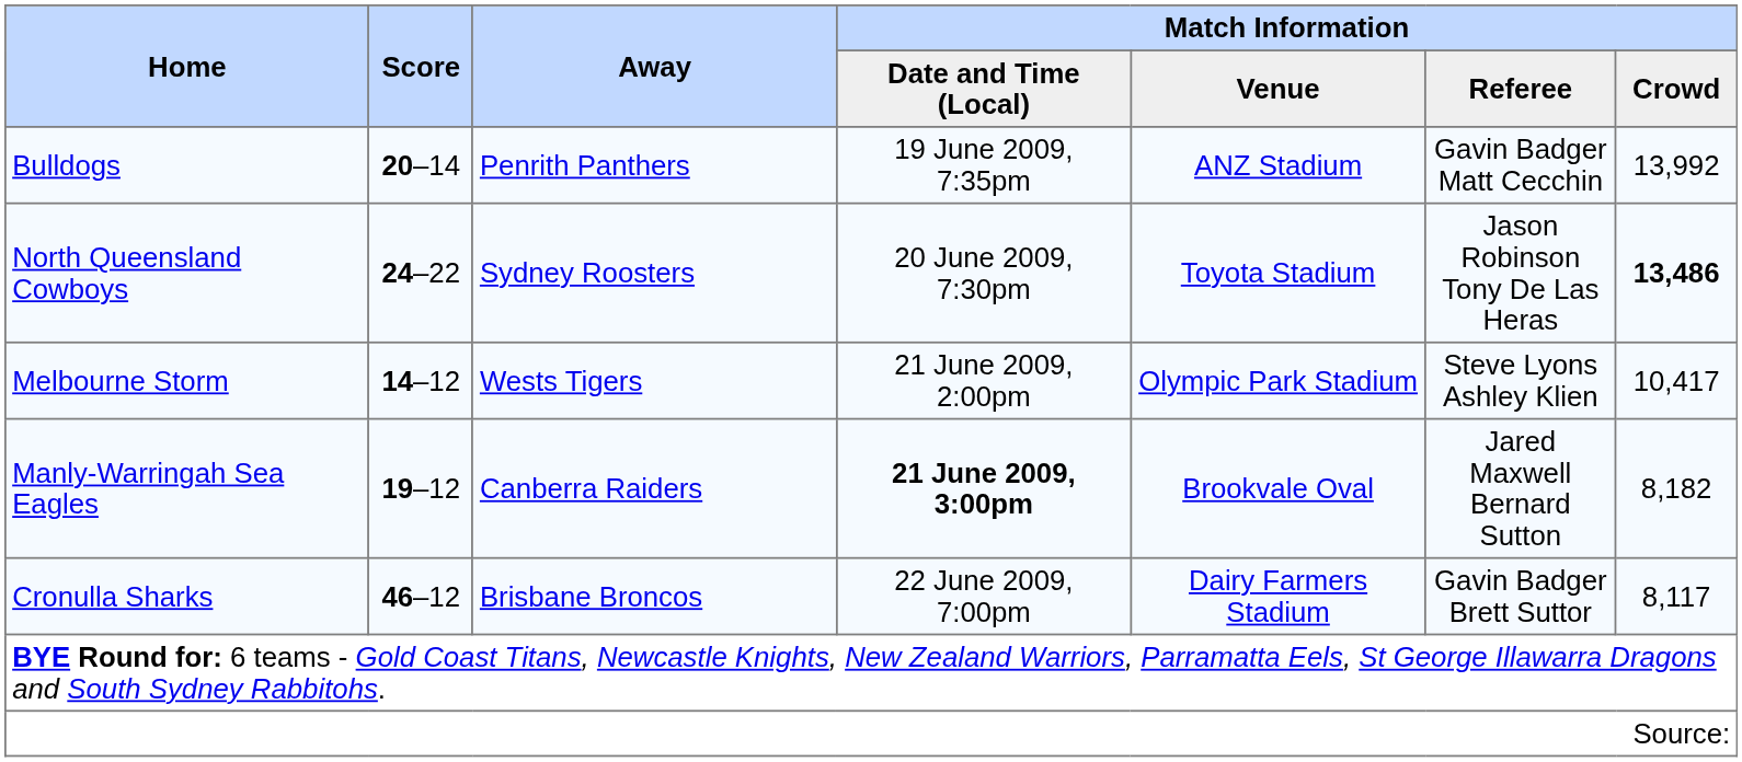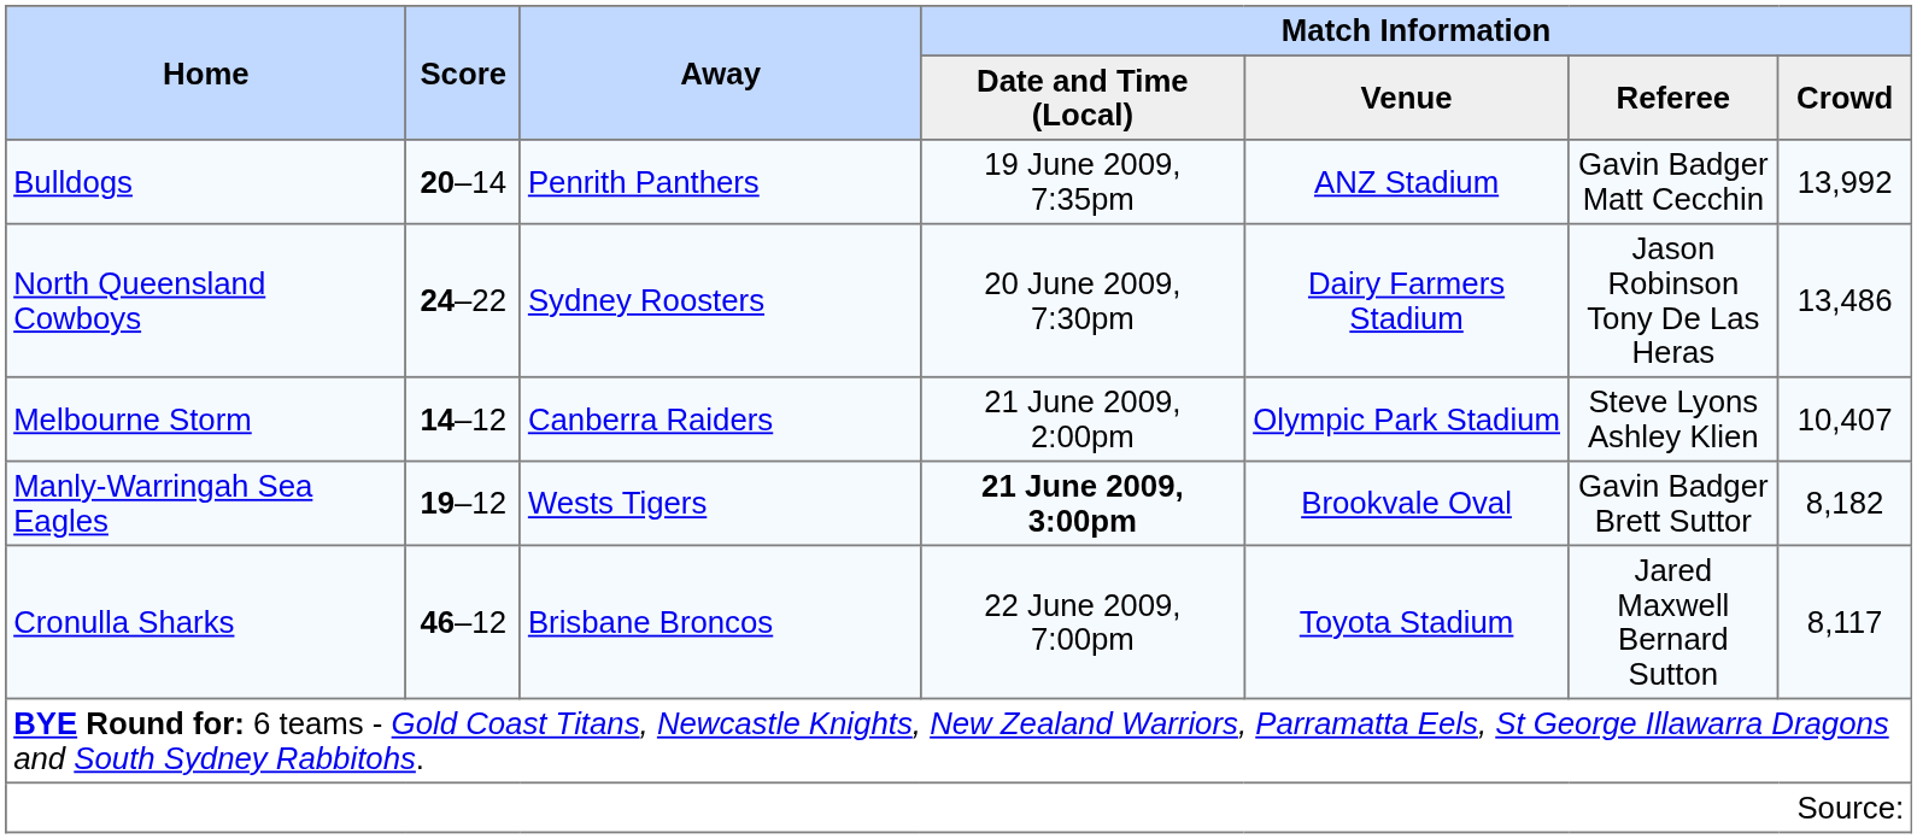 <table border="1" cellpadding="3" cellspacing="0" style="border-collapse:collapse; font-size:90%; width:100%;">
 <tr style="background:#c1d8ff;">
 <th rowspan="2" style="width:21%;">Home</th>
 <th rowspan="2" style="width:6%;">Score</th>
 <th rowspan="2" style="width:21%;">Away</th>
 <th colspan=6>Match Information</th>
 </tr>
 <tr style="background:#efefef;">
 <th width=17%>Date and Time (Local)</th>
 <th width=17%>Venue</th>
 <th width=11%>Referee</th>
 <th width=7%>Crowd</th>
 </tr>
 <tr style="text-align:center; background:#f5faff;">
 <td align=left> <a href='#'>Bulldogs</a></td>
 <td><strong>20</strong>–14</td>
 <td align=left> <a href='#'>Penrith Panthers</a></td>
 <td>19 June 2009, 7:35pm</td>
 <td><a href='#'>ANZ Stadium</a></td>
 <td>Gavin Badger<br>Matt Cecchin</td>
 <td>13,992</td>
 </tr>
 <tr style="text-align:center; background:#f5faff;">
 <td align=left> <a href='#'>North Queensland Cowboys</a></td>
 <td><strong>24</strong>–22</td>
 <td align=left> <a href='#'>Sydney Roosters</a></td>
 <td>20 June 2009, 7:30pm</td>
-<td><a href='#'>Toyota Stadium</a></td>
+<td><a href='#'>Dairy Farmers Stadium</a></td>
 <td>Jason Robinson<br>Tony De Las Heras</td>
-<td><strong>13,486</strong></td>
+<td>13,486</td>
 </tr>
 <tr style="text-align:center; background:#f5faff;">
 <td align=left> <a href='#'>Melbourne Storm</a></td>
 <td><strong>14</strong>–12</td>
-<td align=left> <a href='#'>Wests Tigers</a></td>
+<td align=left> <a href='#'>Canberra Raiders</a></td>
 <td>21 June 2009, 2:00pm</td>
 <td><a href='#'>Olympic Park Stadium</a></td>
 <td>Steve Lyons<br>Ashley Klien</td>
-<td>10,417</td>
+<td>10,407</td>
 </tr>
 <tr style="text-align:center; background:#f5faff;">
 <td align=left> <a href='#'>Manly-Warringah Sea Eagles</a></td>
 <td><strong>19</strong>–12</td>
-<td align=left> <a href='#'>Canberra Raiders</a></td>
+<td align=left> <a href='#'>Wests Tigers</a></td>
 <td><strong>21 June 2009, 3:00pm</strong></td>
 <td><a href='#'>Brookvale Oval</a></td>
-<td>Jared Maxwell<br>Bernard Sutton</td>
+<td>Gavin Badger<br>Brett Suttor</td>
 <td>8,182</td>
 </tr>
 <tr style="text-align:center; background:#f5faff;">
 <td align=left> <a href='#'>Cronulla Sharks</a></td>
 <td><strong>46</strong>–12</td>
 <td align=left> <a href='#'>Brisbane Broncos</a></td>
 <td>22 June 2009, 7:00pm</td>
-<td><a href='#'>Dairy Farmers Stadium</a></td>
-<td>Gavin Badger<br>Brett Suttor</td>
+<td><a href='#'>Toyota Stadium</a></td>
+<td>Jared Maxwell<br>Bernard Sutton</td>
 <td>8,117</td>
 </tr>
 <tr>
 <td colspan="7" style="text-align:left;"><strong><a href='#'>BYE</a> Round for:</strong> 6 teams - <em><a href='#'>Gold Coast Titans</a>, <a href='#'>Newcastle Knights</a>, <a href='#'>New Zealand Warriors</a>, <a href='#'>Parramatta Eels</a>, <a href='#'>St George Illawarra Dragons</a> and <a href='#'>South Sydney Rabbitohs</a></em>.</td>
 </tr>
 <tr>
 <td colspan="7" style="text-align:right;">Source: </td>
 </tr>
 </table>
